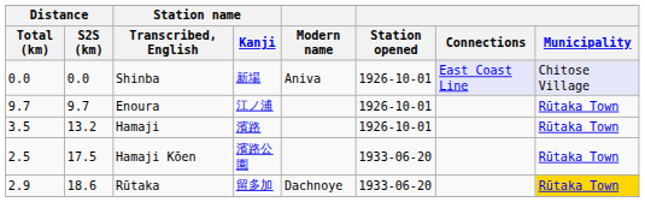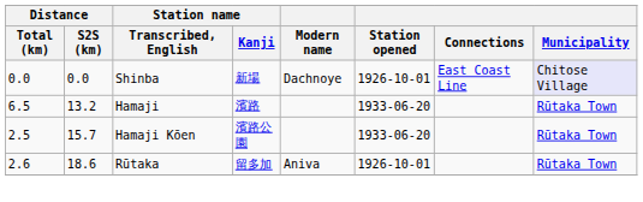 <table class="wikitable" style="font-size:90%;">
 <tr>
 </tr>
 <tr>
 <th colspan="2">Distance</th>
 <th colspan="2">Station name</th>
 <th></th>
 <th colspan="3"></th>
 </tr>
 <tr>
 <th>Total (km)</th>
 <th>S2S (km)</th>
 <th>Transcribed, English</th>
 <th><a href='#'>Kanji</a></th>
 <th>Modern name</th>
 <th>Station opened</th>
 <th>Connections</th>
 <th><a href='#'>Municipality</a></th>
 </tr>
 <tr>
 <td>0.0</td>
 <td>0.0</td>
 <td>Shinba</td>
 <td><a href='#'>新場</a></td>
-<td>Aniva</td>
+<td>Dachnoye</td>
 <td>1926-10-01</td>
-<td style="background: lavender;"><a href='#'>East Coast Line</a></td>
+<td><a href='#'>East Coast Line</a></td>
 <td style="background: lavender;">Chitose Village</td>
 </tr>
 <tr>
-<td>9.7</td>
-<td>9.7</td>
-<td>Enoura</td>
-<td><a href='#'>江ノ浦</a></td>
-<td></td>
-<td>1926-10-01</td>
-<td></td>
-<td><a href='#'>Rūtaka Town</a></td>
-</tr>
-<tr>
-<td>3.5</td>
+<td>6.5</td>
 <td>13.2</td>
 <td>Hamaji</td>
 <td><a href='#'>濱路</a></td>
 <td></td>
-<td>1926-10-01</td>
+<td>1933-06-20</td>
 <td></td>
 <td><a href='#'>Rūtaka Town</a></td>
 </tr>
 <tr>
 <td>2.5</td>
-<td>17.5</td>
+<td>15.7</td>
 <td>Hamaji Kōen</td>
 <td><a href='#'>濱路公園</a></td>
 <td></td>
 <td>1933-06-20</td>
 <td></td>
 <td><a href='#'>Rūtaka Town</a></td>
 </tr>
 <tr>
-<td>2.9</td>
+<td>2.6</td>
 <td>18.6</td>
 <td>Rūtaka</td>
 <td><a href='#'>留多加</a></td>
-<td>Dachnoye</td>
-<td>1933-06-20</td>
+<td>Aniva</td>
+<td>1926-10-01</td>
 <td></td>
-<td style="background: gold;"><a href='#'>Rūtaka Town</a></td>
+<td><a href='#'>Rūtaka Town</a></td>
 </tr>
 <tr>
 </tr>
 </table>
